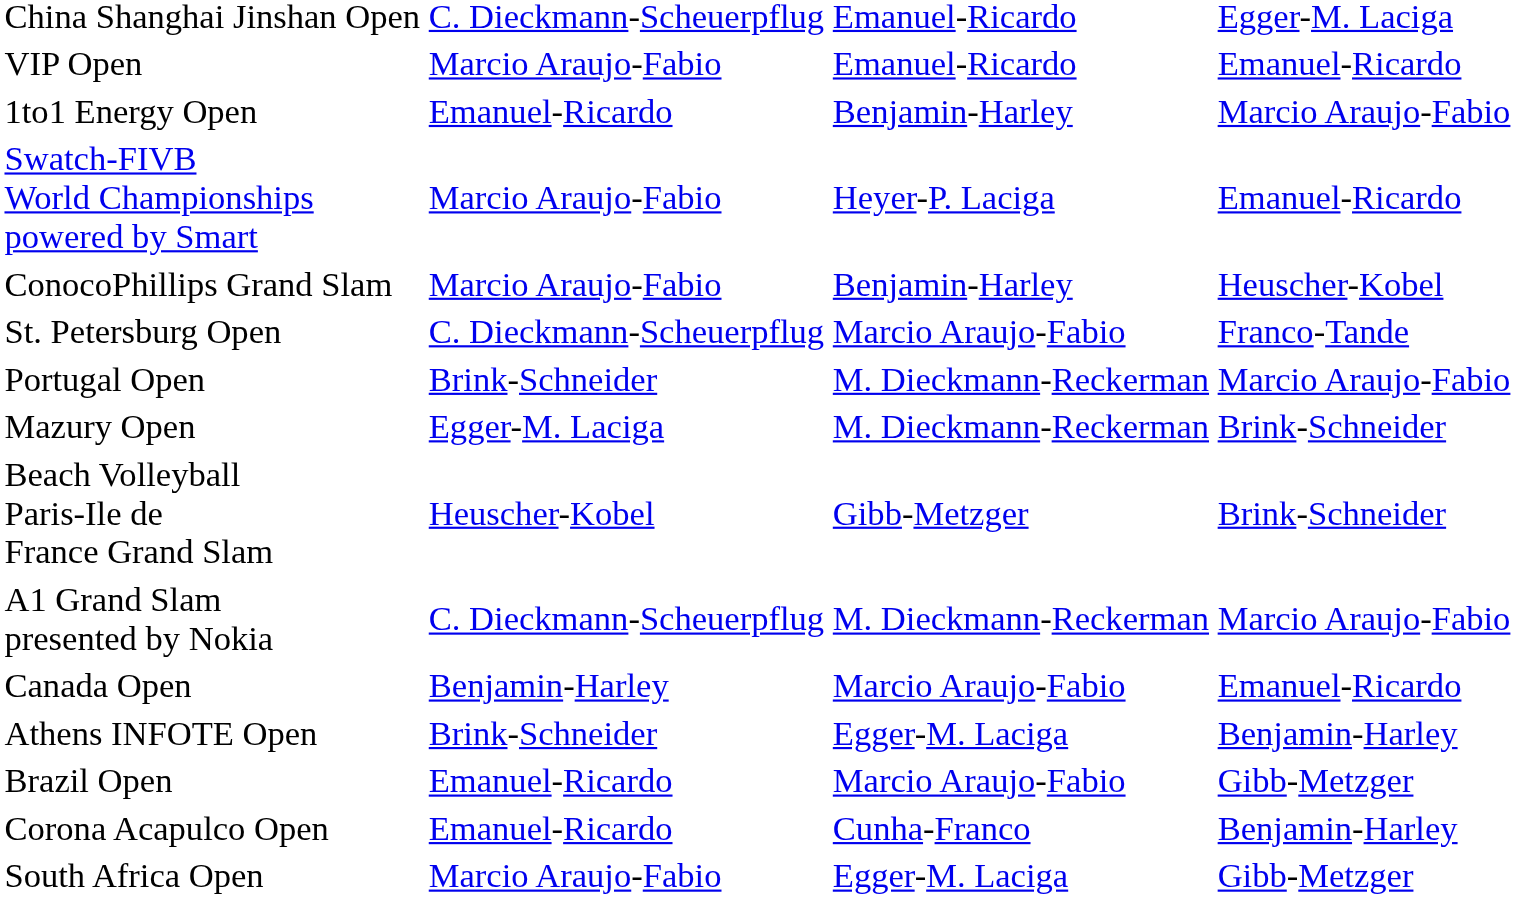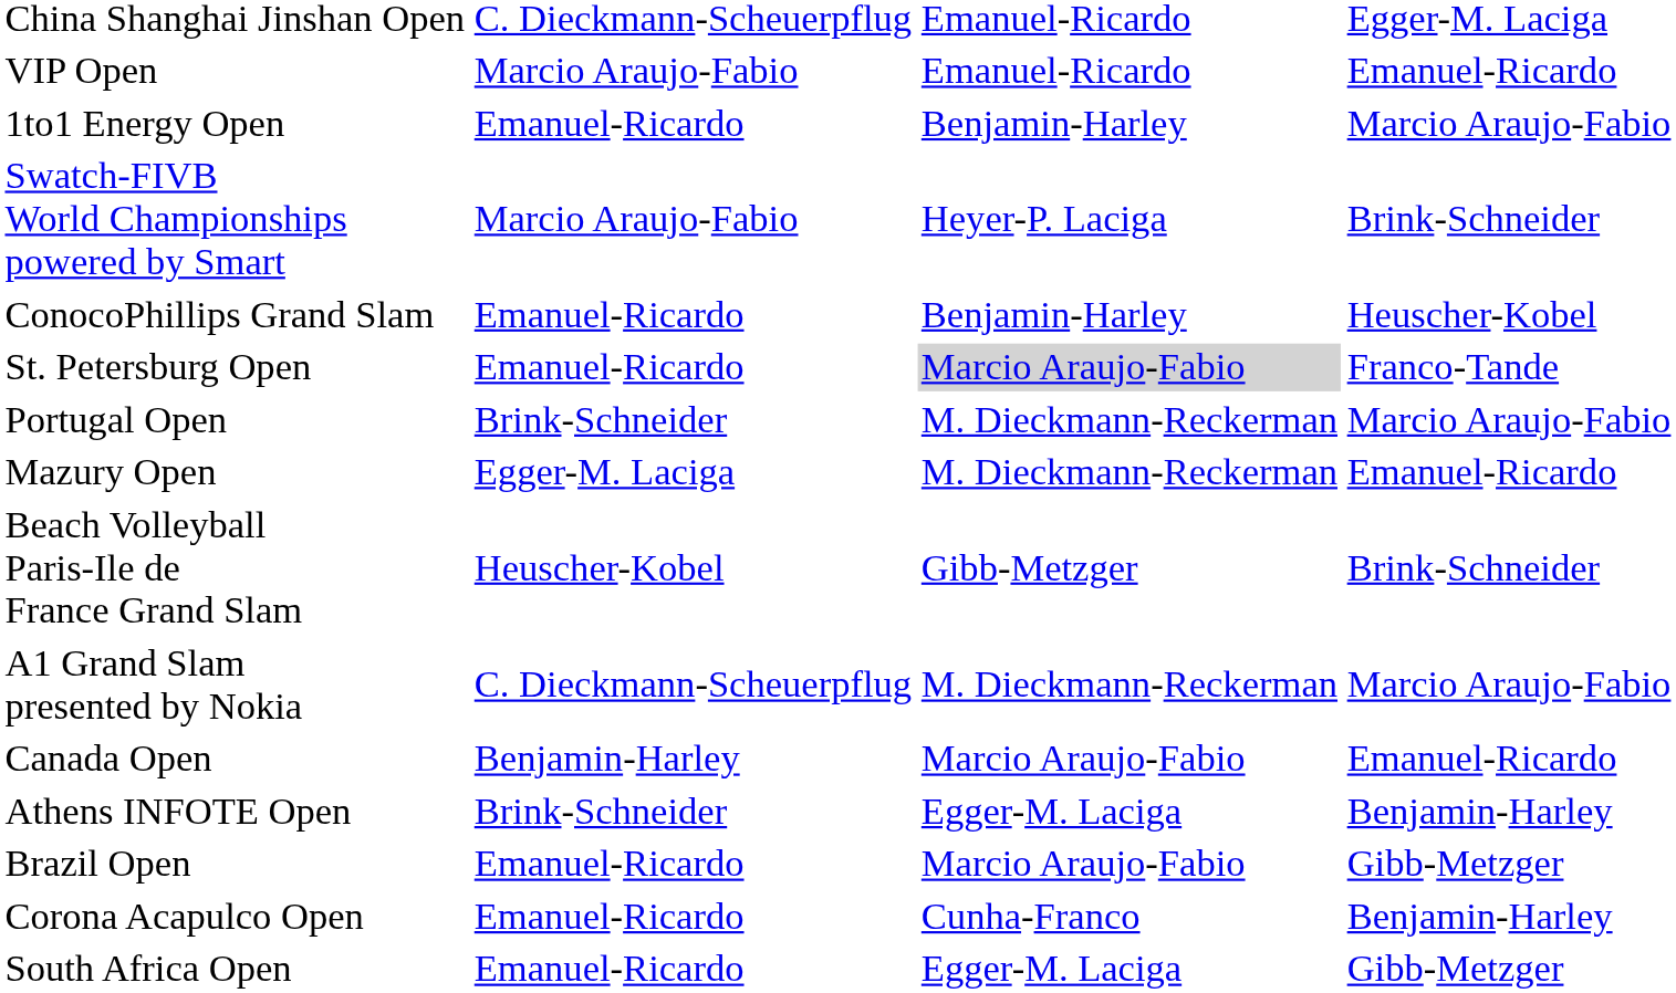 <table>
 <tr>
 <td>China Shanghai Jinshan Open</td>
 <td> <a href='#'>C. Dieckmann</a>-<a href='#'>Scheuerpflug</a></td>
 <td> <a href='#'>Emanuel</a>-<a href='#'>Ricardo</a></td>
 <td> <a href='#'>Egger</a>-<a href='#'>M. Laciga</a></td>
 </tr>
 <tr>
 <td>VIP Open</td>
 <td> <a href='#'>Marcio Araujo</a>-<a href='#'>Fabio</a></td>
 <td> <a href='#'>Emanuel</a>-<a href='#'>Ricardo</a></td>
 <td> <a href='#'>Emanuel</a>-<a href='#'>Ricardo</a></td>
 </tr>
 <tr>
 <td>1to1 Energy Open</td>
 <td> <a href='#'>Emanuel</a>-<a href='#'>Ricardo</a></td>
 <td> <a href='#'>Benjamin</a>-<a href='#'>Harley</a></td>
 <td> <a href='#'>Marcio Araujo</a>-<a href='#'>Fabio</a></td>
 </tr>
 <tr>
 <td><a href='#'>Swatch-FIVB <br>World Championships <br>powered by Smart</a></td>
 <td> <a href='#'>Marcio Araujo</a>-<a href='#'>Fabio</a></td>
 <td> <a href='#'>Heyer</a>-<a href='#'>P. Laciga</a></td>
-<td> <a href='#'>Emanuel</a>-<a href='#'>Ricardo</a></td>
+<td> <a href='#'>Brink</a>-<a href='#'>Schneider</a></td>
 </tr>
 <tr>
 <td>ConocoPhillips Grand Slam</td>
-<td> <a href='#'>Marcio Araujo</a>-<a href='#'>Fabio</a></td>
+<td> <a href='#'>Emanuel</a>-<a href='#'>Ricardo</a></td>
 <td> <a href='#'>Benjamin</a>-<a href='#'>Harley</a></td>
 <td> <a href='#'>Heuscher</a>-<a href='#'>Kobel</a></td>
 </tr>
 <tr>
 <td>St. Petersburg Open</td>
-<td> <a href='#'>C. Dieckmann</a>-<a href='#'>Scheuerpflug</a></td>
-<td> <a href='#'>Marcio Araujo</a>-<a href='#'>Fabio</a></td>
+<td> <a href='#'>Emanuel</a>-<a href='#'>Ricardo</a></td>
+<td style="background: lightgrey;"> <a href='#'>Marcio Araujo</a>-<a href='#'>Fabio</a></td>
 <td> <a href='#'>Franco</a>-<a href='#'>Tande</a></td>
 </tr>
 <tr>
 <td>Portugal Open</td>
 <td> <a href='#'>Brink</a>-<a href='#'>Schneider</a></td>
 <td> <a href='#'>M. Dieckmann</a>-<a href='#'>Reckerman</a></td>
 <td> <a href='#'>Marcio Araujo</a>-<a href='#'>Fabio</a></td>
 </tr>
 <tr>
 <td>Mazury Open</td>
 <td> <a href='#'>Egger</a>-<a href='#'>M. Laciga</a></td>
 <td> <a href='#'>M. Dieckmann</a>-<a href='#'>Reckerman</a></td>
-<td> <a href='#'>Brink</a>-<a href='#'>Schneider</a></td>
+<td> <a href='#'>Emanuel</a>-<a href='#'>Ricardo</a></td>
 </tr>
 <tr>
 <td>Beach Volleyball <br>Paris-Ile de <br>France Grand Slam</td>
 <td> <a href='#'>Heuscher</a>-<a href='#'>Kobel</a></td>
 <td> <a href='#'>Gibb</a>-<a href='#'>Metzger</a></td>
 <td> <a href='#'>Brink</a>-<a href='#'>Schneider</a></td>
 </tr>
 <tr>
 <td>A1 Grand Slam <br>presented by Nokia</td>
 <td> <a href='#'>C. Dieckmann</a>-<a href='#'>Scheuerpflug</a></td>
 <td> <a href='#'>M. Dieckmann</a>-<a href='#'>Reckerman</a></td>
 <td> <a href='#'>Marcio Araujo</a>-<a href='#'>Fabio</a></td>
 </tr>
 <tr>
 <td>Canada Open</td>
 <td> <a href='#'>Benjamin</a>-<a href='#'>Harley</a></td>
 <td> <a href='#'>Marcio Araujo</a>-<a href='#'>Fabio</a></td>
 <td> <a href='#'>Emanuel</a>-<a href='#'>Ricardo</a></td>
 </tr>
 <tr>
 <td>Athens INFOTE Open</td>
 <td> <a href='#'>Brink</a>-<a href='#'>Schneider</a></td>
 <td> <a href='#'>Egger</a>-<a href='#'>M. Laciga</a></td>
 <td> <a href='#'>Benjamin</a>-<a href='#'>Harley</a></td>
 </tr>
 <tr>
 <td>Brazil Open</td>
 <td> <a href='#'>Emanuel</a>-<a href='#'>Ricardo</a></td>
 <td> <a href='#'>Marcio Araujo</a>-<a href='#'>Fabio</a></td>
 <td> <a href='#'>Gibb</a>-<a href='#'>Metzger</a></td>
 </tr>
 <tr>
 <td>Corona Acapulco Open</td>
 <td> <a href='#'>Emanuel</a>-<a href='#'>Ricardo</a></td>
 <td> <a href='#'>Cunha</a>-<a href='#'>Franco</a></td>
 <td> <a href='#'>Benjamin</a>-<a href='#'>Harley</a></td>
 </tr>
 <tr>
 <td>South Africa Open</td>
-<td> <a href='#'>Marcio Araujo</a>-<a href='#'>Fabio</a></td>
+<td> <a href='#'>Emanuel</a>-<a href='#'>Ricardo</a></td>
 <td> <a href='#'>Egger</a>-<a href='#'>M. Laciga</a></td>
 <td> <a href='#'>Gibb</a>-<a href='#'>Metzger</a></td>
 </tr>
 </table>
